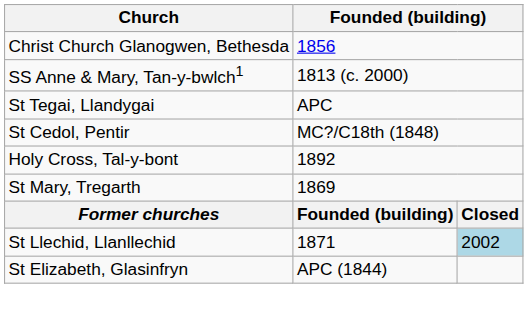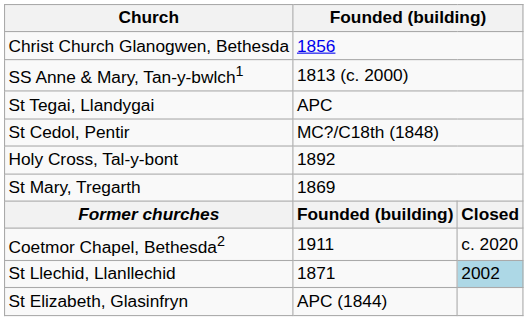 <table class="wikitable">
 <tr>
 <th>Church</th>
 <th colspan="2">Founded (building)</th>
 </tr>
 <tr>
 <td>Christ Church Glanogwen, Bethesda</td>
 <td colspan="2"><a href='#'>1856</a></td>
 </tr>
 <tr>
 <td>SS Anne & Mary, Tan-y-bwlch<sup>1</sup></td>
 <td colspan="2">1813 (c. 2000)</td>
 </tr>
 <tr>
 <td>St Tegai, Llandygai</td>
 <td colspan="2">APC</td>
 </tr>
 <tr>
 <td>St Cedol, Pentir</td>
 <td colspan="2">MC?/C18th (1848)</td>
 </tr>
 <tr>
 <td>Holy Cross, Tal-y-bont</td>
 <td colspan="2">1892</td>
 </tr>
 <tr>
 <td>St Mary, Tregarth</td>
 <td colspan="2">1869</td>
 </tr>
 <tr>
 <th><em>Former churches</em></th>
 <th>Founded (building)</th>
 <th>Closed</th>
 </tr>
 <tr>
+<td>Coetmor Chapel, Bethesda<sup>2</sup></td>
+<td>1911</td>
+<td>c. 2020</td>
+</tr>
+<tr>
 <td>St Llechid, Llanllechid</td>
 <td>1871</td>
 <td style="background: lightblue;">2002</td>
 </tr>
 <tr>
 <td>St Elizabeth, Glasinfryn</td>
 <td>APC (1844)</td>
 <td></td>
 </tr>
 </table>
